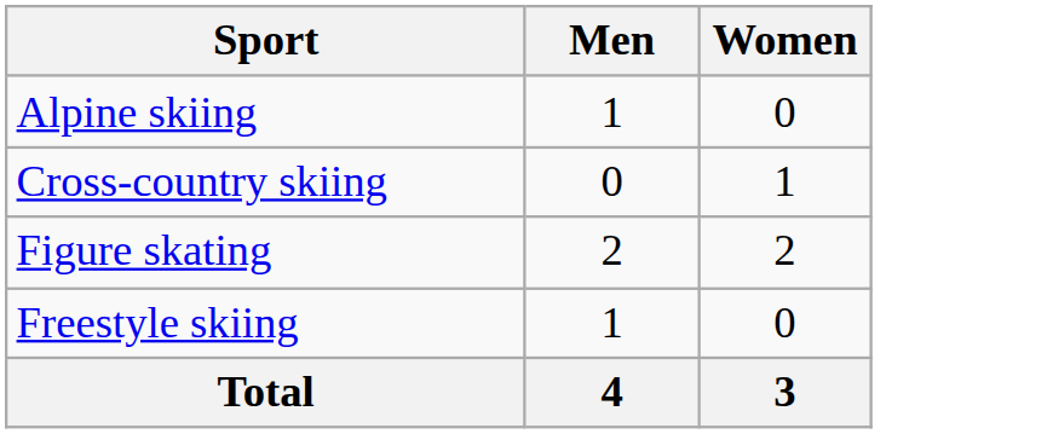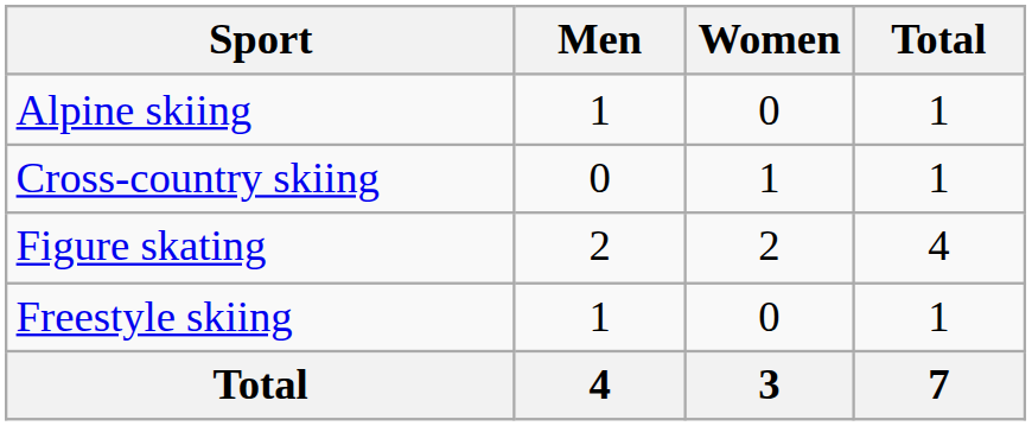 <table class="wikitable sortable" style="text-align:center;">
 <tr>
 <th width=180>Sport</th>
 <th width=55>Men</th>
 <th width=55>Women</th>
+<th width=55>Total</th>
 </tr>
 <tr>
 <td align=left><a href='#'>Alpine skiing</a></td>
 <td>1</td>
 <td>0</td>
+<td>1</td>
 </tr>
 <tr>
 <td align=left><a href='#'>Cross-country skiing</a></td>
 <td>0</td>
+<td>1</td>
 <td>1</td>
 </tr>
 <tr>
 <td align=left><a href='#'>Figure skating</a></td>
 <td>2</td>
 <td>2</td>
+<td>4</td>
 </tr>
 <tr>
 <td align=left><a href='#'>Freestyle skiing</a></td>
 <td>1</td>
 <td>0</td>
+<td>1</td>
 </tr>
 <tr>
 <th>Total</th>
 <th>4</th>
 <th>3</th>
+<th>7</th>
 </tr>
 </table>
